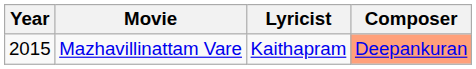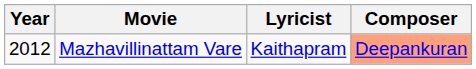 <table class="wikitable sortable" style="text-align:center">
 <tr>
 <th>Year</th>
 <th>Movie</th>
 <th>Lyricist</th>
 <th>Composer</th>
 </tr>
 <tr>
-<td>2015</td>
+<td>2012</td>
 <td><a href='#'>Mazhavillinattam Vare</a></td>
 <td><a href='#'>Kaithapram</a></td>
 <td style="background: lightsalmon;"><a href='#'>Deepankuran</a></td>
 </tr>
 </table>
